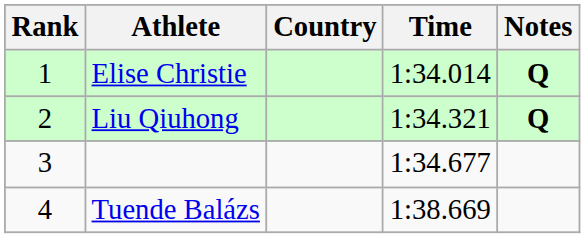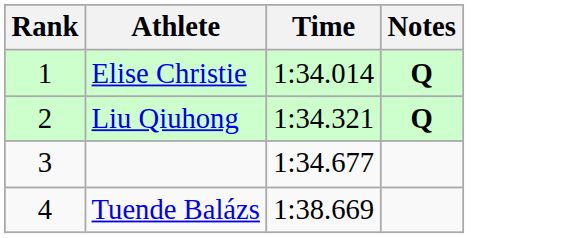 <table class="wikitable sortable" style="text-align:center">
 <tr>
 <th>Rank</th>
 <th>Athlete</th>
-<th>Country</th>
 <th>Time</th>
 <th>Notes</th>
 </tr>
 <tr bgcolor="#ccffcc">
 <td>1</td>
 <td align=left><a href='#'>Elise Christie</a></td>
-<td align=left></td>
 <td>1:34.014</td>
 <td><strong>Q</strong></td>
 </tr>
 <tr bgcolor="#ccffcc">
 <td>2</td>
 <td align=left><a href='#'>Liu Qiuhong</a></td>
-<td align=left></td>
 <td>1:34.321</td>
 <td><strong>Q</strong></td>
 </tr>
 <tr>
 <td>3</td>
-<td align=left></td>
 <td align=left></td>
 <td>1:34.677</td>
 <td></td>
 </tr>
 <tr>
 <td>4</td>
 <td align=left><a href='#'>Tuende Balázs</a></td>
-<td align=left></td>
 <td>1:38.669</td>
 <td></td>
 </tr>
 </table>
